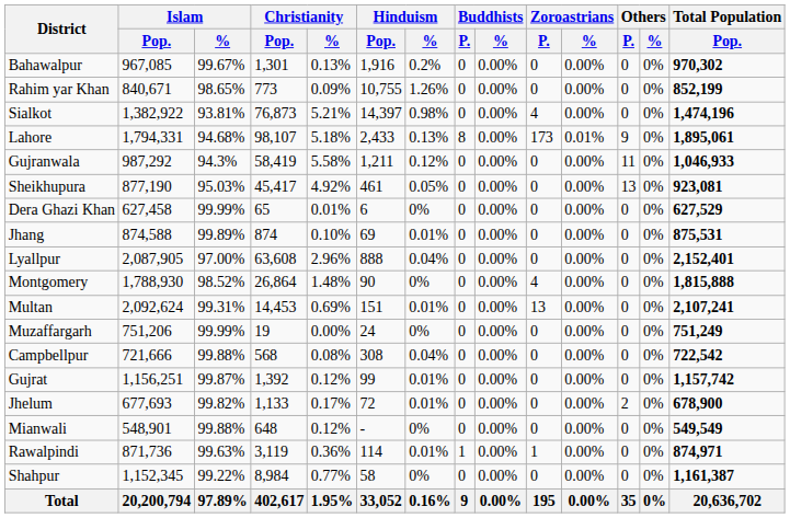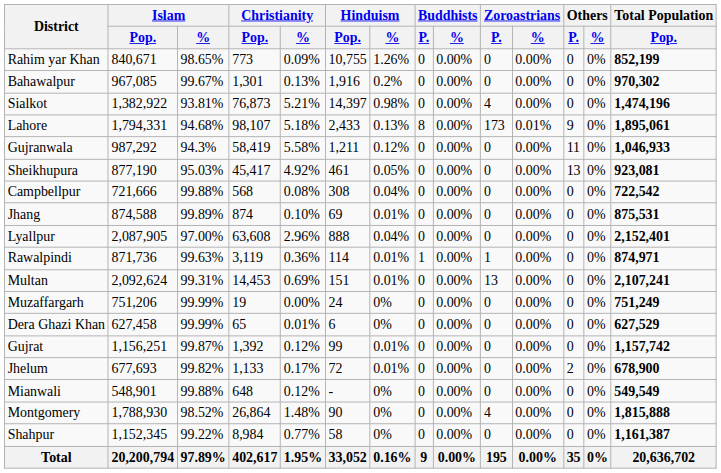 <table class="wikitable sortable">
 <tr>
 <th rowspan="2">District</th>
 <th colspan="2"><a href='#'>Islam</a> </th>
 <th colspan="2"><a href='#'>Christianity</a> </th>
 <th colspan="2"><a href='#'>Hinduism</a> </th>
 <th colspan="2"><a href='#'>Buddhists</a></th>
 <th colspan="2"><a href='#'>Zoroastrians</a></th>
 <th colspan="2">Others</th>
 <th><strong>Total Population</strong></th>
 </tr>
 <tr>
 <th><a href='#'>Pop.</a></th>
 <th><a href='#'>%</a></th>
 <th><a href='#'>Pop.</a></th>
 <th><a href='#'>%</a></th>
 <th><a href='#'>Pop.</a></th>
 <th><a href='#'>%</a></th>
 <th><a href='#'>P.</a></th>
 <th><a href='#'>%</a></th>
 <th><a href='#'>P.</a></th>
 <th><a href='#'>%</a></th>
 <th><a href='#'>P.</a></th>
 <th><a href='#'>%</a></th>
 <th><a href='#'>Pop.</a></th>
 </tr>
 <tr>
+<td>Rahim yar Khan</td>
+<td>840,671</td>
+<td>98.65%</td>
+<td>773</td>
+<td>0.09%</td>
+<td>10,755</td>
+<td>1.26%</td>
+<td>0</td>
+<td>0.00%</td>
+<td>0</td>
+<td>0.00%</td>
+<td>0</td>
+<td>0%</td>
+<td><strong>852,199</strong></td>
+</tr>
+<tr>
 <td>Bahawalpur</td>
 <td>967,085</td>
 <td>99.67%</td>
 <td>1,301</td>
 <td>0.13%</td>
 <td>1,916</td>
 <td>0.2%</td>
 <td>0</td>
 <td>0.00%</td>
 <td>0</td>
 <td>0.00%</td>
 <td>0</td>
 <td>0%</td>
 <td><strong>970,302</strong></td>
-</tr>
-<tr>
-<td>Rahim yar Khan</td>
-<td>840,671</td>
-<td>98.65%</td>
-<td>773</td>
-<td>0.09%</td>
-<td>10,755</td>
-<td>1.26%</td>
-<td>0</td>
-<td>0.00%</td>
-<td>0</td>
-<td>0.00%</td>
-<td>0</td>
-<td>0%</td>
-<td><strong>852,199</strong></td>
 </tr>
 <tr>
 <td>Sialkot</td>
 <td>1,382,922</td>
 <td>93.81%</td>
 <td>76,873</td>
 <td>5.21%</td>
 <td>14,397</td>
 <td>0.98%</td>
 <td>0</td>
 <td>0.00%</td>
 <td>4</td>
 <td>0.00%</td>
 <td>0</td>
 <td>0%</td>
 <td><strong>1,474,196</strong></td>
 </tr>
 <tr>
 <td>Lahore</td>
 <td>1,794,331</td>
 <td>94.68%</td>
 <td>98,107</td>
 <td>5.18%</td>
 <td>2,433</td>
 <td>0.13%</td>
 <td>8</td>
 <td>0.00%</td>
 <td>173</td>
 <td>0.01%</td>
 <td>9</td>
 <td>0%</td>
 <td><strong>1,895,061</strong></td>
 </tr>
 <tr>
 <td>Gujranwala</td>
 <td>987,292</td>
 <td>94.3%</td>
 <td>58,419</td>
 <td>5.58%</td>
 <td>1,211</td>
 <td>0.12%</td>
 <td>0</td>
 <td>0.00%</td>
 <td>0</td>
 <td>0.00%</td>
 <td>11</td>
 <td>0%</td>
 <td><strong>1,046,933</strong></td>
 </tr>
 <tr>
 <td>Sheikhupura</td>
 <td>877,190</td>
 <td>95.03%</td>
 <td>45,417</td>
 <td>4.92%</td>
 <td>461</td>
 <td>0.05%</td>
 <td>0</td>
 <td>0.00%</td>
 <td>0</td>
 <td>0.00%</td>
 <td>13</td>
 <td>0%</td>
 <td><strong>923,081</strong></td>
 </tr>
 <tr>
-<td>Dera Ghazi Khan</td>
-<td>627,458</td>
-<td>99.99%</td>
-<td>65</td>
-<td>0.01%</td>
-<td>6</td>
-<td>0%</td>
+<td>Campbellpur</td>
+<td>721,666</td>
+<td>99.88%</td>
+<td>568</td>
+<td>0.08%</td>
+<td>308</td>
+<td>0.04%</td>
 <td>0</td>
 <td>0.00%</td>
 <td>0</td>
 <td>0.00%</td>
 <td>0</td>
 <td>0%</td>
-<td><strong>627,529</strong></td>
+<td><strong>722,542</strong></td>
 </tr>
 <tr>
 <td>Jhang</td>
 <td>874,588</td>
 <td>99.89%</td>
 <td>874</td>
 <td>0.10%</td>
 <td>69</td>
 <td>0.01%</td>
 <td>0</td>
 <td>0.00%</td>
 <td>0</td>
 <td>0.00%</td>
 <td>0</td>
 <td>0%</td>
 <td><strong>875,531</strong></td>
 </tr>
 <tr>
 <td>Lyallpur</td>
 <td>2,087,905</td>
 <td>97.00%</td>
 <td>63,608</td>
 <td>2.96%</td>
 <td>888</td>
 <td>0.04%</td>
 <td>0</td>
 <td>0.00%</td>
 <td>0</td>
 <td>0.00%</td>
 <td>0</td>
 <td>0%</td>
 <td><strong>2,152,401</strong></td>
 </tr>
 <tr>
-<td>Montgomery</td>
-<td>1,788,930</td>
-<td>98.52%</td>
-<td>26,864</td>
-<td>1.48%</td>
-<td>90</td>
-<td>0%</td>
-<td>0</td>
+<td>Rawalpindi</td>
+<td>871,736</td>
+<td>99.63%</td>
+<td>3,119</td>
+<td>0.36%</td>
+<td>114</td>
+<td>0.01%</td>
+<td>1</td>
 <td>0.00%</td>
-<td>4</td>
+<td>1</td>
 <td>0.00%</td>
 <td>0</td>
 <td>0%</td>
-<td><strong>1,815,888</strong></td>
+<td><strong>874,971</strong></td>
 </tr>
 <tr>
 <td>Multan</td>
 <td>2,092,624</td>
 <td>99.31%</td>
 <td>14,453</td>
 <td>0.69%</td>
 <td>151</td>
 <td>0.01%</td>
 <td>0</td>
 <td>0.00%</td>
 <td>13</td>
 <td>0.00%</td>
 <td>0</td>
 <td>0%</td>
 <td><strong>2,107,241</strong></td>
 </tr>
 <tr>
 <td>Muzaffargarh</td>
 <td>751,206</td>
 <td>99.99%</td>
 <td>19</td>
 <td>0.00%</td>
 <td>24</td>
 <td>0%</td>
 <td>0</td>
 <td>0.00%</td>
 <td>0</td>
 <td>0.00%</td>
 <td>0</td>
 <td>0%</td>
 <td><strong>751,249</strong></td>
 </tr>
 <tr>
-<td>Campbellpur</td>
-<td>721,666</td>
-<td>99.88%</td>
-<td>568</td>
-<td>0.08%</td>
-<td>308</td>
-<td>0.04%</td>
+<td>Dera Ghazi Khan</td>
+<td>627,458</td>
+<td>99.99%</td>
+<td>65</td>
+<td>0.01%</td>
+<td>6</td>
+<td>0%</td>
 <td>0</td>
 <td>0.00%</td>
 <td>0</td>
 <td>0.00%</td>
 <td>0</td>
 <td>0%</td>
-<td><strong>722,542</strong></td>
+<td><strong>627,529</strong></td>
 </tr>
 <tr>
 <td>Gujrat</td>
 <td>1,156,251</td>
 <td>99.87%</td>
 <td>1,392</td>
 <td>0.12%</td>
 <td>99</td>
 <td>0.01%</td>
 <td>0</td>
 <td>0.00%</td>
 <td>0</td>
 <td>0.00%</td>
 <td>0</td>
 <td>0%</td>
 <td><strong>1,157,742</strong></td>
 </tr>
 <tr>
 <td>Jhelum</td>
 <td>677,693</td>
 <td>99.82%</td>
 <td>1,133</td>
 <td>0.17%</td>
 <td>72</td>
 <td>0.01%</td>
 <td>0</td>
 <td>0.00%</td>
 <td>0</td>
 <td>0.00%</td>
 <td>2</td>
 <td>0%</td>
 <td><strong>678,900</strong></td>
 </tr>
 <tr>
 <td>Mianwali</td>
 <td>548,901</td>
 <td>99.88%</td>
 <td>648</td>
 <td>0.12%</td>
 <td>-</td>
 <td>0%</td>
 <td>0</td>
 <td>0.00%</td>
 <td>0</td>
 <td>0.00%</td>
 <td>0</td>
 <td>0%</td>
 <td><strong>549,549</strong></td>
 </tr>
 <tr>
-<td>Rawalpindi</td>
-<td>871,736</td>
-<td>99.63%</td>
-<td>3,119</td>
-<td>0.36%</td>
-<td>114</td>
-<td>0.01%</td>
-<td>1</td>
+<td>Montgomery</td>
+<td>1,788,930</td>
+<td>98.52%</td>
+<td>26,864</td>
+<td>1.48%</td>
+<td>90</td>
+<td>0%</td>
+<td>0</td>
 <td>0.00%</td>
-<td>1</td>
+<td>4</td>
 <td>0.00%</td>
 <td>0</td>
 <td>0%</td>
-<td><strong>874,971</strong></td>
+<td><strong>1,815,888</strong></td>
 </tr>
 <tr>
 <td>Shahpur</td>
 <td>1,152,345</td>
 <td>99.22%</td>
 <td>8,984</td>
 <td>0.77%</td>
 <td>58</td>
 <td>0%</td>
 <td>0</td>
 <td>0.00%</td>
 <td>0</td>
 <td>0.00%</td>
 <td>0</td>
 <td>0%</td>
 <td><strong>1,161,387</strong></td>
 </tr>
 <tr>
 <th>Total</th>
 <th>20,200,794</th>
 <th>97.89%</th>
 <th>402,617</th>
 <th>1.95%</th>
 <th>33,052</th>
 <th>0.16%</th>
 <th>9</th>
 <th>0.00%</th>
 <th>195</th>
 <th>0.00%</th>
 <th>35</th>
 <th>0%</th>
 <th><strong>20,636,702</strong></th>
 </tr>
 </table>
